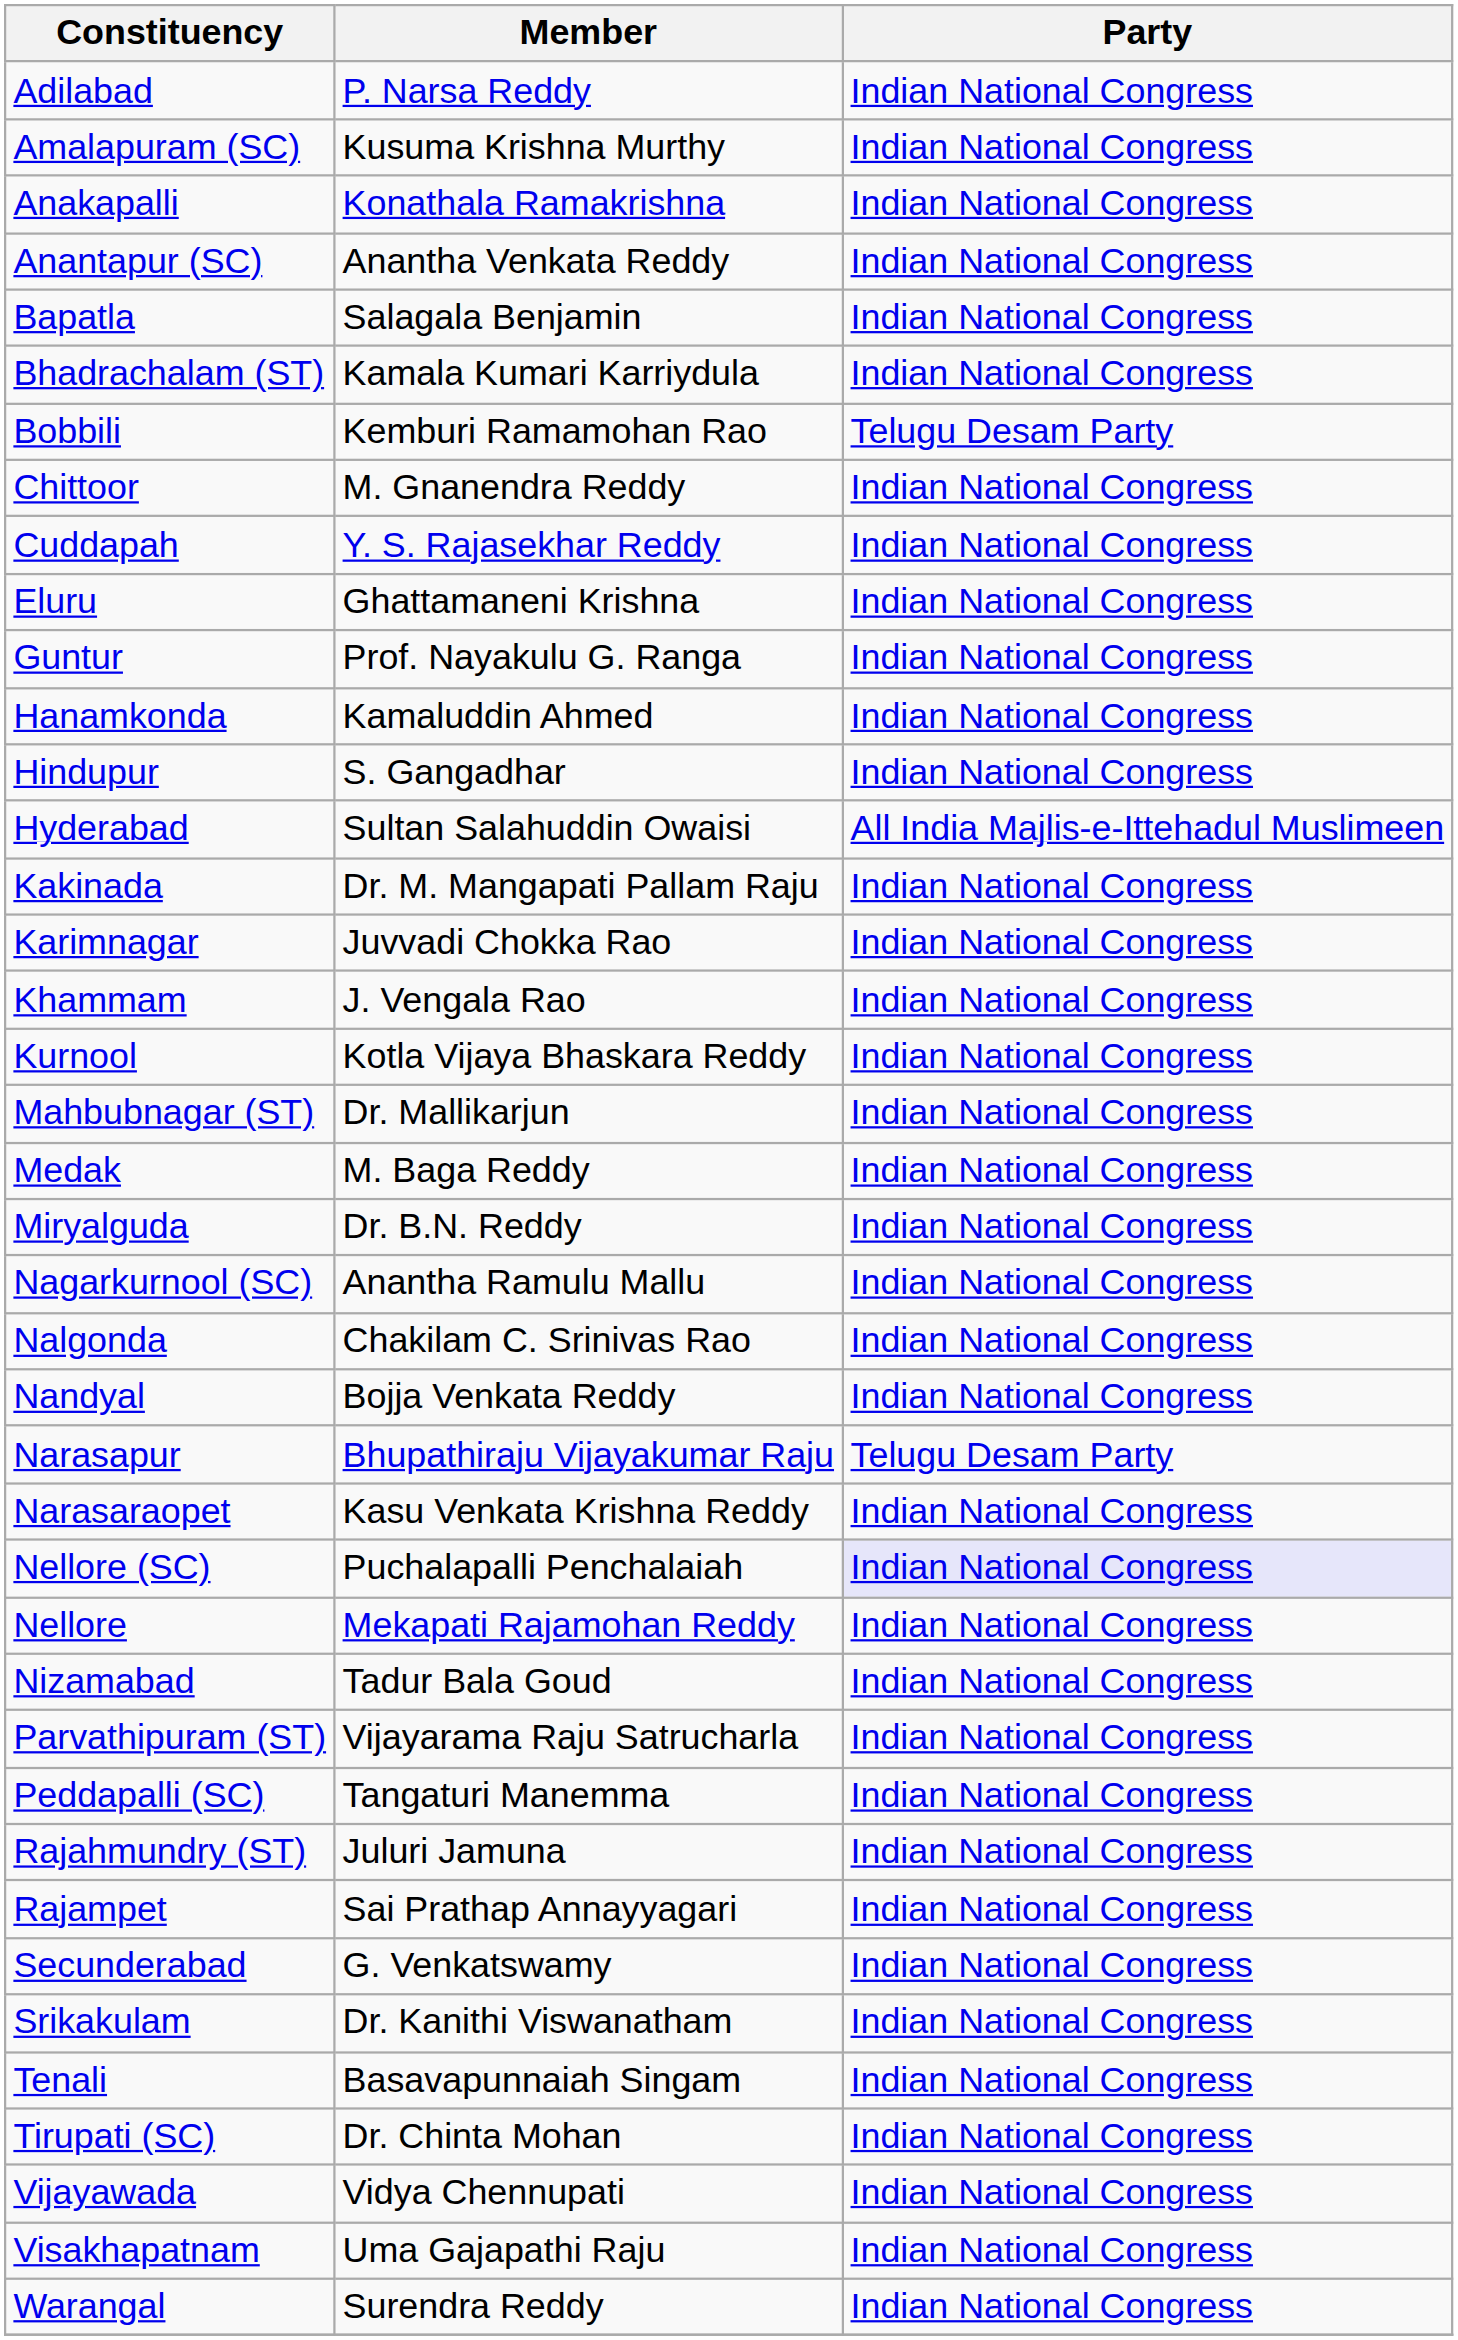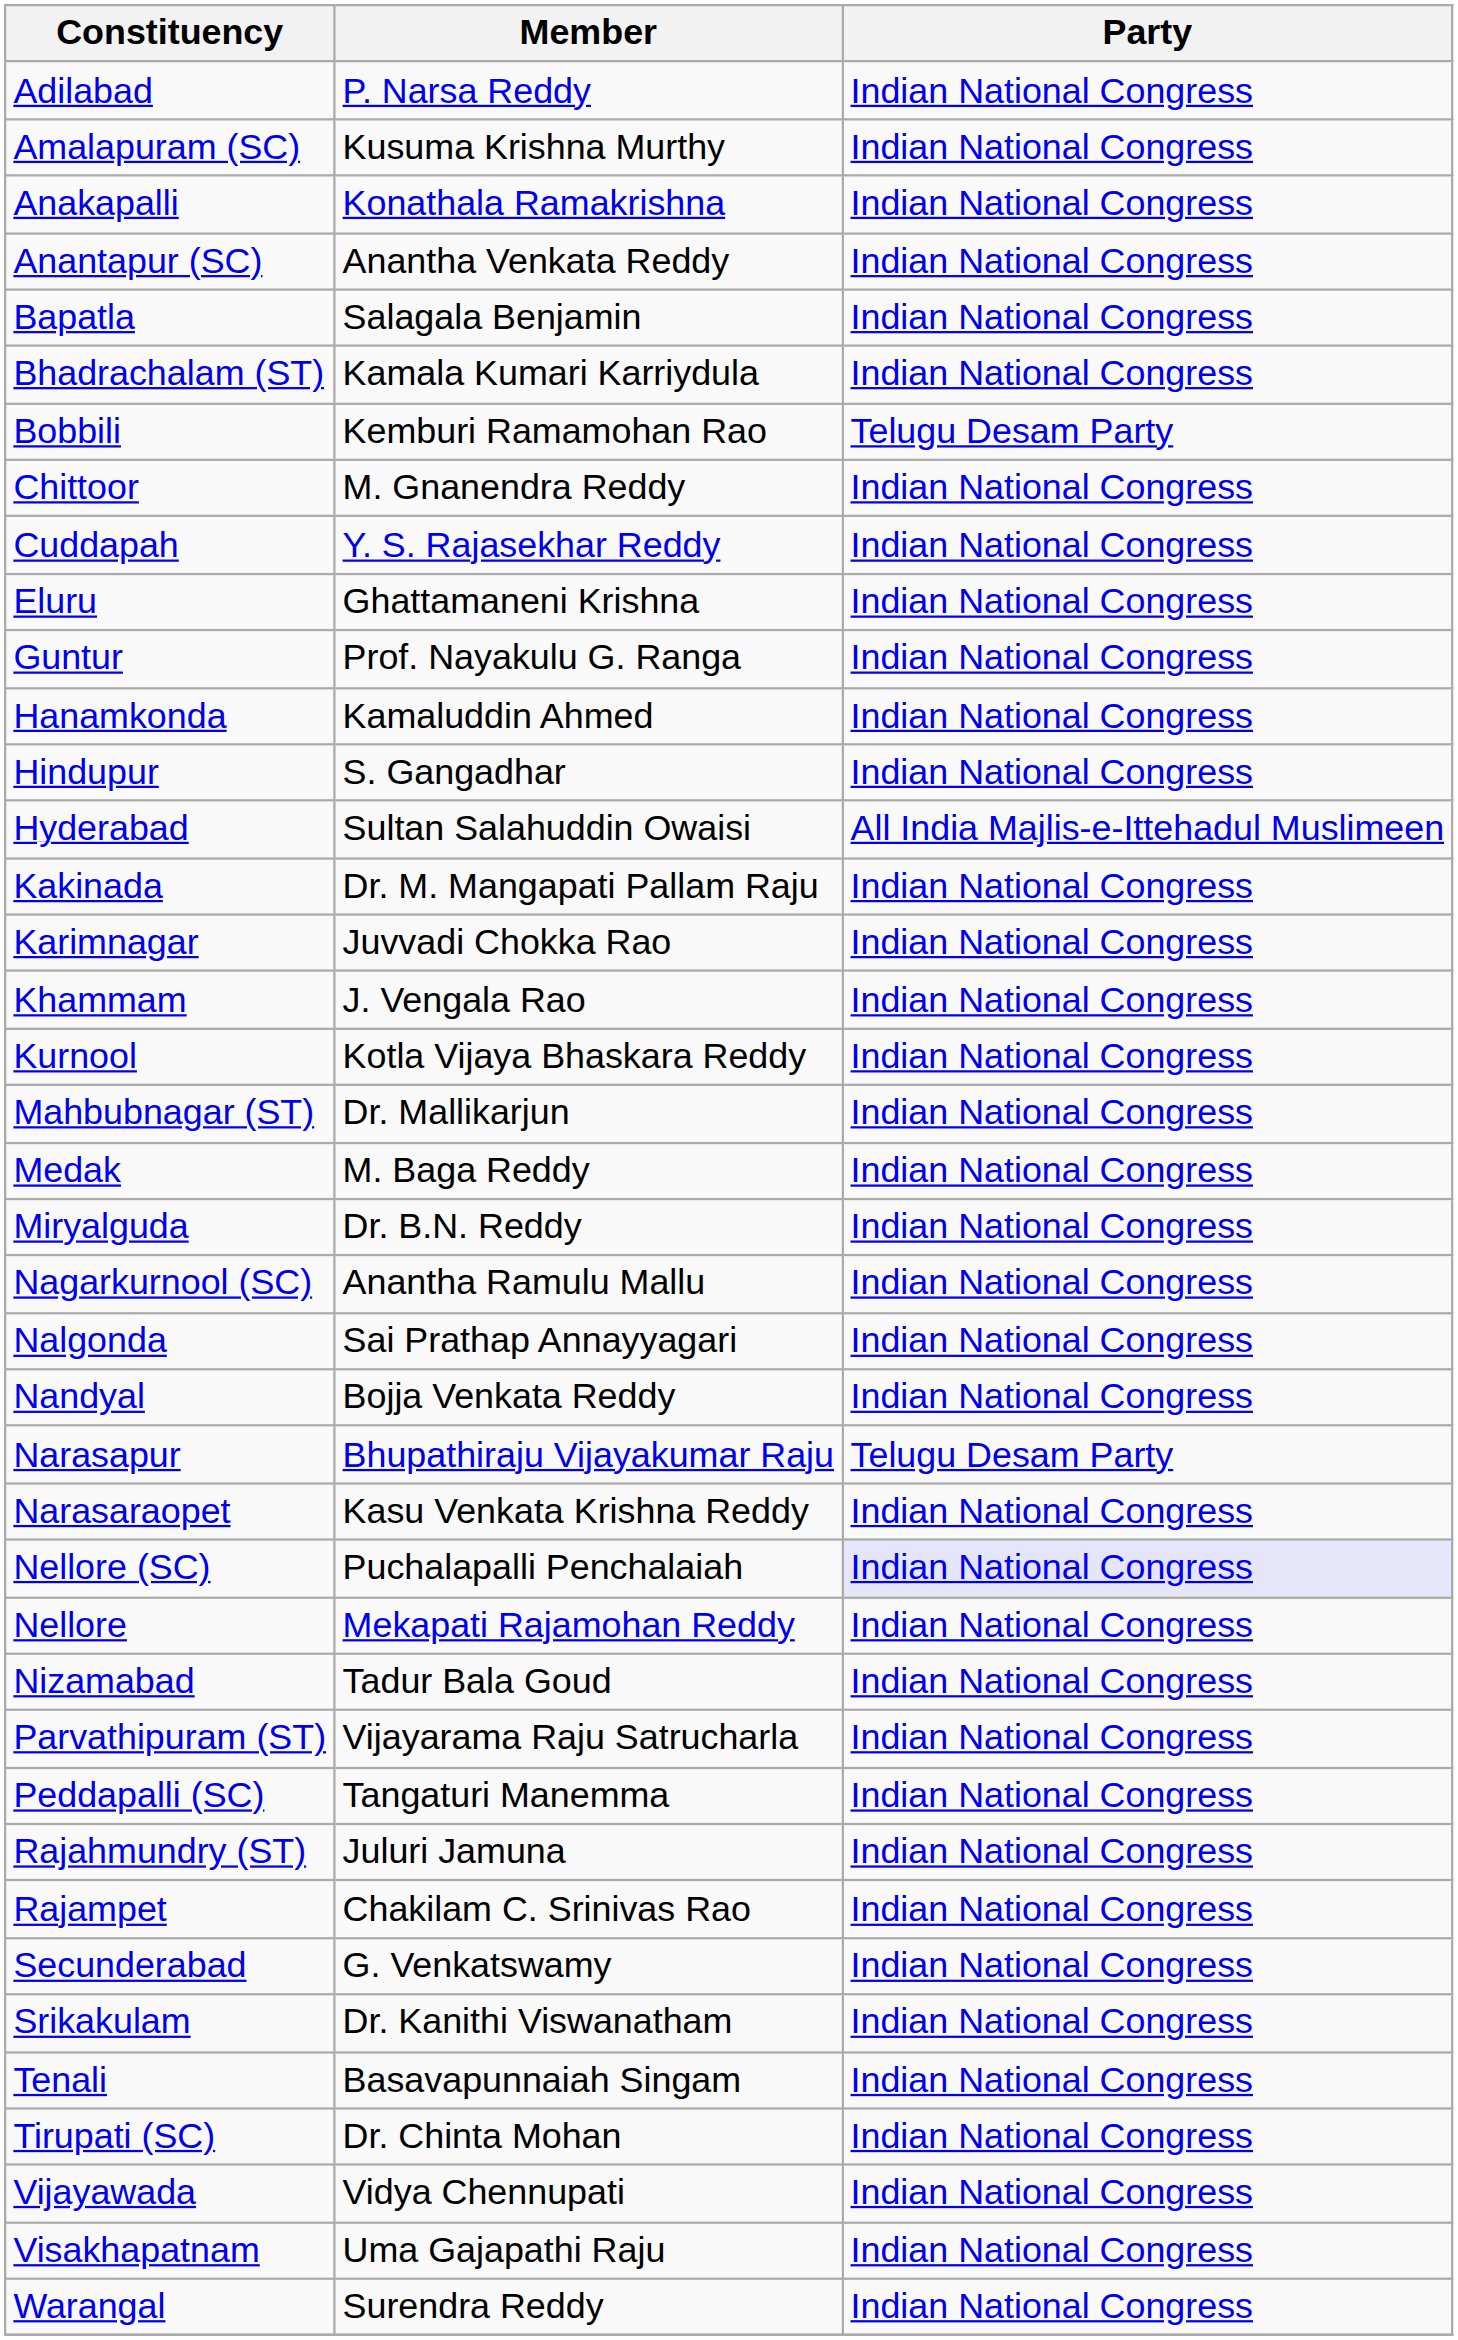 <table class="wikitable sortable">
 <tr>
 <th>Constituency</th>
 <th>Member</th>
 <th>Party</th>
 </tr>
 <tr>
 <td><a href='#'>Adilabad</a></td>
 <td><a href='#'>P. Narsa Reddy</a></td>
 <td><a href='#'>Indian National Congress</a></td>
 </tr>
 <tr>
 <td><a href='#'>Amalapuram (SC)</a></td>
 <td>Kusuma Krishna Murthy</td>
 <td><a href='#'>Indian National Congress</a></td>
 </tr>
 <tr>
 <td><a href='#'>Anakapalli</a></td>
 <td><a href='#'>Konathala Ramakrishna</a></td>
 <td><a href='#'>Indian National Congress</a></td>
 </tr>
 <tr>
 <td><a href='#'>Anantapur (SC)</a></td>
 <td>Anantha Venkata Reddy</td>
 <td><a href='#'>Indian National Congress</a></td>
 </tr>
 <tr>
 <td><a href='#'>Bapatla</a></td>
 <td>Salagala Benjamin</td>
 <td><a href='#'>Indian National Congress</a></td>
 </tr>
 <tr>
 <td><a href='#'>Bhadrachalam (ST)</a></td>
 <td>Kamala Kumari Karriydula</td>
 <td><a href='#'>Indian National Congress</a></td>
 </tr>
 <tr>
 <td><a href='#'>Bobbili</a></td>
 <td>Kemburi Ramamohan Rao</td>
 <td><a href='#'>Telugu Desam Party</a></td>
 </tr>
 <tr>
 <td><a href='#'>Chittoor</a></td>
 <td>M. Gnanendra Reddy</td>
 <td><a href='#'>Indian National Congress</a></td>
 </tr>
 <tr>
 <td><a href='#'>Cuddapah</a></td>
 <td><a href='#'>Y. S. Rajasekhar Reddy</a></td>
 <td><a href='#'>Indian National Congress</a></td>
 </tr>
 <tr>
 <td><a href='#'>Eluru</a></td>
 <td>Ghattamaneni Krishna</td>
 <td><a href='#'>Indian National Congress</a></td>
 </tr>
 <tr>
 <td><a href='#'>Guntur</a></td>
 <td>Prof. Nayakulu G. Ranga</td>
 <td><a href='#'>Indian National Congress</a></td>
 </tr>
 <tr>
 <td><a href='#'>Hanamkonda</a></td>
 <td>Kamaluddin Ahmed</td>
 <td><a href='#'>Indian National Congress</a></td>
 </tr>
 <tr>
 <td><a href='#'>Hindupur</a></td>
 <td>S. Gangadhar</td>
 <td><a href='#'>Indian National Congress</a></td>
 </tr>
 <tr>
 <td><a href='#'>Hyderabad</a></td>
 <td>Sultan Salahuddin Owaisi</td>
 <td><a href='#'>All India Majlis-e-Ittehadul Muslimeen</a></td>
 </tr>
 <tr>
 <td><a href='#'>Kakinada</a></td>
 <td>Dr. M. Mangapati Pallam Raju</td>
 <td><a href='#'>Indian National Congress</a></td>
 </tr>
 <tr>
 <td><a href='#'>Karimnagar</a></td>
 <td>Juvvadi Chokka Rao</td>
 <td><a href='#'>Indian National Congress</a></td>
 </tr>
 <tr>
 <td><a href='#'>Khammam</a></td>
 <td>J. Vengala Rao</td>
 <td><a href='#'>Indian National Congress</a></td>
 </tr>
 <tr>
 <td><a href='#'>Kurnool</a></td>
 <td>Kotla Vijaya Bhaskara Reddy</td>
 <td><a href='#'>Indian National Congress</a></td>
 </tr>
 <tr>
 <td><a href='#'>Mahbubnagar (ST)</a></td>
 <td>Dr. Mallikarjun</td>
 <td><a href='#'>Indian National Congress</a></td>
 </tr>
 <tr>
 <td><a href='#'>Medak</a></td>
 <td>M. Baga Reddy</td>
 <td><a href='#'>Indian National Congress</a></td>
 </tr>
 <tr>
 <td><a href='#'>Miryalguda</a></td>
 <td>Dr. B.N. Reddy</td>
 <td><a href='#'>Indian National Congress</a></td>
 </tr>
 <tr>
 <td><a href='#'>Nagarkurnool (SC)</a></td>
 <td>Anantha Ramulu Mallu</td>
 <td><a href='#'>Indian National Congress</a></td>
 </tr>
 <tr>
 <td><a href='#'>Nalgonda</a></td>
-<td>Chakilam C. Srinivas Rao</td>
+<td>Sai Prathap Annayyagari</td>
 <td><a href='#'>Indian National Congress</a></td>
 </tr>
 <tr>
 <td><a href='#'>Nandyal</a></td>
 <td>Bojja Venkata Reddy</td>
 <td><a href='#'>Indian National Congress</a></td>
 </tr>
 <tr>
 <td><a href='#'>Narasapur</a></td>
 <td><a href='#'>Bhupathiraju Vijayakumar Raju</a></td>
 <td><a href='#'>Telugu Desam Party</a></td>
 </tr>
 <tr>
 <td><a href='#'>Narasaraopet</a></td>
 <td>Kasu Venkata Krishna Reddy</td>
 <td><a href='#'>Indian National Congress</a></td>
 </tr>
 <tr>
 <td><a href='#'>Nellore (SC)</a></td>
 <td>Puchalapalli Penchalaiah</td>
 <td style="background: lavender;"><a href='#'>Indian National Congress</a></td>
 </tr>
 <tr>
 <td><a href='#'>Nellore</a></td>
 <td><a href='#'>Mekapati Rajamohan Reddy</a></td>
 <td><a href='#'>Indian National Congress</a></td>
 </tr>
 <tr>
 <td><a href='#'>Nizamabad</a></td>
 <td>Tadur Bala Goud</td>
 <td><a href='#'>Indian National Congress</a></td>
 </tr>
 <tr>
 <td><a href='#'>Parvathipuram (ST)</a></td>
 <td>Vijayarama Raju Satrucharla</td>
 <td><a href='#'>Indian National Congress</a></td>
 </tr>
 <tr>
 <td><a href='#'>Peddapalli (SC)</a></td>
 <td>Tangaturi Manemma</td>
 <td><a href='#'>Indian National Congress</a></td>
 </tr>
 <tr>
 <td><a href='#'>Rajahmundry (ST)</a></td>
 <td>Juluri Jamuna</td>
 <td><a href='#'>Indian National Congress</a></td>
 </tr>
 <tr>
 <td><a href='#'>Rajampet</a></td>
-<td>Sai Prathap Annayyagari</td>
+<td>Chakilam C. Srinivas Rao</td>
 <td><a href='#'>Indian National Congress</a></td>
 </tr>
 <tr>
 <td><a href='#'>Secunderabad</a></td>
 <td>G. Venkatswamy</td>
 <td><a href='#'>Indian National Congress</a></td>
 </tr>
 <tr>
 <td><a href='#'>Srikakulam</a></td>
 <td>Dr. Kanithi Viswanatham</td>
 <td><a href='#'>Indian National Congress</a></td>
 </tr>
 <tr>
 <td><a href='#'>Tenali</a></td>
 <td>Basavapunnaiah Singam</td>
 <td><a href='#'>Indian National Congress</a></td>
 </tr>
 <tr>
 <td><a href='#'>Tirupati (SC)</a></td>
 <td>Dr. Chinta Mohan</td>
 <td><a href='#'>Indian National Congress</a></td>
 </tr>
 <tr>
 <td><a href='#'>Vijayawada</a></td>
 <td>Vidya Chennupati</td>
 <td><a href='#'>Indian National Congress</a></td>
 </tr>
 <tr>
 <td><a href='#'>Visakhapatnam</a></td>
 <td>Uma Gajapathi Raju</td>
 <td><a href='#'>Indian National Congress</a></td>
 </tr>
 <tr>
 <td><a href='#'>Warangal</a></td>
 <td>Surendra Reddy</td>
 <td><a href='#'>Indian National Congress</a></td>
 </tr>
 <tr>
 </tr>
 </table>
